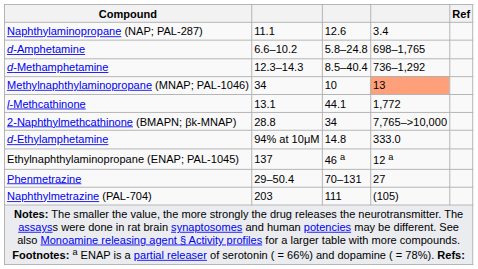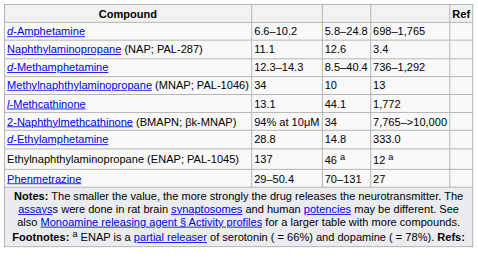 <table class="wikitable" style="font-size:small;">
 <tr>
 <th>Compound</th>
 <th data-sort-type="number"></th>
 <th data-sort-type="number"></th>
 <th data-sort-type="number"></th>
 <th>Ref</th>
 </tr>
 <tr>
+<td><a href='#'><em>d</em>-Amphetamine</a></td>
+<td>6.6–10.2</td>
+<td>5.8–24.8</td>
+<td>698–1,765</td>
+<td></td>
+</tr>
+<tr>
 <td><a href='#'>Naphthylaminopropane</a> (NAP; PAL-287)</td>
 <td>11.1</td>
 <td>12.6</td>
 <td>3.4</td>
-<td></td>
-</tr>
-<tr>
-<td><a href='#'><em>d</em>-Amphetamine</a></td>
-<td>6.6–10.2</td>
-<td>5.8–24.8</td>
-<td>698–1,765</td>
 <td></td>
 </tr>
 <tr>
 <td><a href='#'><em>d</em>-Methamphetamine</a></td>
 <td>12.3–14.3</td>
 <td>8.5–40.4</td>
 <td>736–1,292</td>
 <td></td>
 </tr>
 <tr>
 <td><a href='#'>Methylnaphthylaminopropane</a> (MNAP; PAL-1046)</td>
 <td>34</td>
 <td>10</td>
-<td style="background: lightsalmon;">13</td>
+<td>13</td>
 <td></td>
 </tr>
 <tr>
 <td><a href='#'><em>l</em>-Methcathinone</a></td>
 <td>13.1</td>
 <td>44.1</td>
 <td>1,772</td>
 <td></td>
 </tr>
 <tr>
 <td><a href='#'>2-Naphthylmethcathinone</a> (BMAPN; βk-MNAP)</td>
-<td>28.8</td>
+<td>94% at 10μM</td>
 <td>34</td>
 <td>7,765–>10,000</td>
 <td></td>
 </tr>
 <tr>
 <td><a href='#'><em>d</em>-Ethylamphetamine</a></td>
-<td>94% at 10μM</td>
+<td>28.8</td>
 <td>14.8</td>
 <td>333.0</td>
 <td></td>
 </tr>
 <tr>
 <td>Ethylnaphthylaminopropane (ENAP; PAL-1045)</td>
 <td>137</td>
 <td>46 <sup>a</sup></td>
 <td>12 <sup>a</sup></td>
 <td></td>
 </tr>
 <tr>
 <td><a href='#'>Phenmetrazine</a></td>
 <td>29–50.4</td>
 <td>70–131</td>
 <td>27</td>
 <td></td>
 </tr>
 <tr>
-<td><a href='#'>Naphthylmetrazine</a> (PAL-704)</td>
-<td>203</td>
-<td>111</td>
-<td> (105)</td>
-<td></td>
-</tr>
-<tr>
 <td colspan="5" style="width: 1px; background-color:#eaecf0; text-align: center;"><strong>Notes:</strong> The smaller the value, the more strongly the drug releases the neurotransmitter. The <a href='#'>assays</a>s were done in rat brain <a href='#'>synaptosomes</a> and human <a href='#'>potencies</a> may be different. See also <a href='#'>Monoamine releasing agent § Activity profiles</a> for a larger table with more compounds. <strong>Footnotes:</strong> <sup>a</sup> ENAP is a <a href='#'>partial releaser</a> of serotonin ( = 66%) and dopamine ( = 78%). <strong>Refs:</strong> </td>
 </tr>
 </table>
